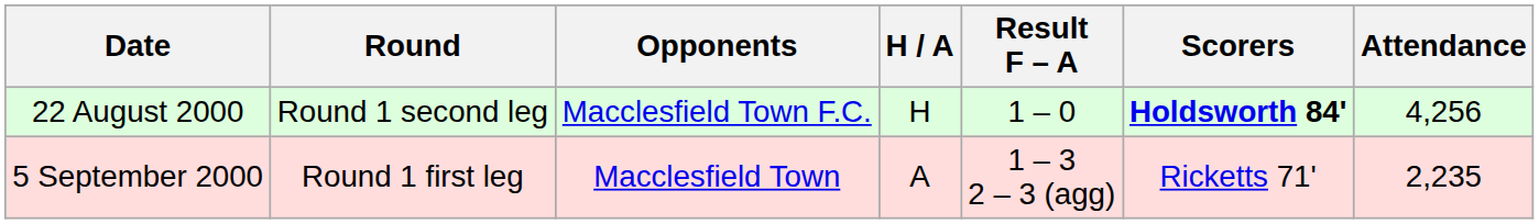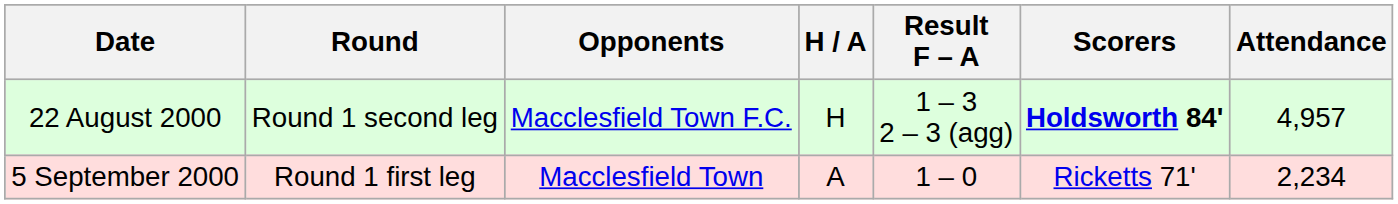 <table class="wikitable" style="text-align:center">
 <tr>
 <th>Date</th>
 <th>Round</th>
 <th>Opponents</th>
 <th>H / A</th>
 <th>Result<br>F – A</th>
 <th>Scorers</th>
 <th>Attendance</th>
 </tr>
 <tr bgcolor="#ddffdd">
 <td>22 August 2000</td>
 <td>Round 1 second leg</td>
 <td><a href='#'>Macclesfield Town F.C.</a></td>
 <td>H</td>
-<td>1 – 0</td>
+<td>1 – 3 <br>2 – 3 (agg)</td>
 <td><strong><a href='#'>Holdsworth</a> 84'</strong></td>
-<td>4,256</td>
+<td>4,957</td>
 </tr>
 <tr bgcolor="#ffdddd">
 <td>5 September 2000</td>
 <td>Round 1 first leg</td>
 <td><a href='#'>Macclesfield Town</a></td>
 <td>A</td>
-<td>1 – 3 <br>2 – 3 (agg)</td>
+<td>1 – 0</td>
 <td><a href='#'>Ricketts</a> 71'</td>
-<td>2,235</td>
+<td>2,234</td>
 </tr>
 </table>
